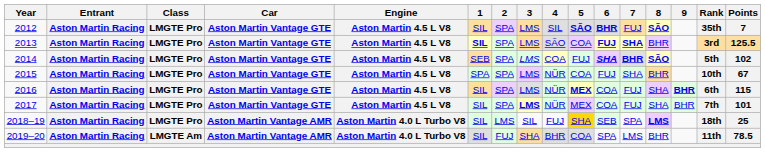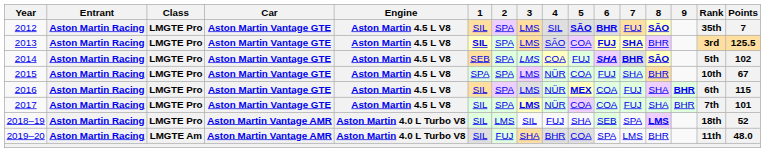 <table class="wikitable" style="text-align:center; font-size:85%">
 <tr>
 <th>Year</th>
 <th>Entrant</th>
 <th>Class</th>
 <th>Car</th>
 <th>Engine</th>
 <th>1</th>
 <th>2</th>
 <th>3</th>
 <th>4</th>
 <th>5</th>
 <th>6</th>
 <th>7</th>
 <th>8</th>
 <th>9</th>
 <th>Rank</th>
 <th>Points</th>
 </tr>
 <tr>
 <td><a href='#'>2012</a></td>
 <th nowrap><a href='#'>Aston Martin Racing</a></th>
 <th nowrap>LMGTE Pro</th>
 <th nowrap><a href='#'>Aston Martin Vantage GTE</a></th>
 <th nowrap><a href='#'>Aston Martin</a> 4.5 L V8</th>
 <td style="background:#FFDF9F;"><a href='#'>SIL</a><br></td>
 <td style="background:#EFCFFF;"><a href='#'>SPA</a> <br></td>
 <td style="background:#FFDF9F;"><a href='#'>LMS</a> <br></td>
 <td style="background:#DFDFDF;"><a href='#'>SIL</a> <br></td>
 <td style="background:#DFDFDF;"><strong><a href='#'>SÃO</a></strong><br></td>
 <td style="background:#DFDFDF;"><strong><a href='#'>BHR</a></strong><br></td>
 <td style="background:#FFDF9F;"><a href='#'>FUJ</a> <br></td>
 <td style="background:#FFFFBF;"><strong><a href='#'>SÃO</a></strong><br></td>
 <td></td>
 <th>35th</th>
 <th>7</th>
 </tr>
 <tr>
 <td><a href='#'>2013</a></td>
 <th nowrap><a href='#'>Aston Martin Racing</a></th>
 <th nowrap>LMGTE Pro</th>
 <th nowrap><a href='#'>Aston Martin Vantage GTE</a></th>
 <th nowrap><a href='#'>Aston Martin</a> 4.5 L V8</th>
 <td style="background:#FFFFBF;"><strong><a href='#'>SIL</a></strong><br></td>
 <td style="background:#DFFFDF;"><a href='#'>SPA</a><br></td>
 <td style="background:#FFDF9F;"><a href='#'>LMS</a><br></td>
 <td style="background:#DFDFDF;"><a href='#'>SÃO</a><br></td>
 <td style="background:#EFCFFF;"><a href='#'>COA</a><br></td>
 <td style="background:#FFFFBF;"><strong><a href='#'>FUJ</a></strong><br></td>
 <td style="background:#FFFFBF;"><strong><a href='#'>SHA</a></strong><br></td>
 <td style="background:#EFCFFF;"><a href='#'>BHR</a><br></td>
 <td></td>
 <th style="background:#FFDF9F;">3rd</th>
 <th style="background:#FFDF9F;">125.5</th>
 </tr>
 <tr>
 <td><a href='#'>2014</a></td>
 <th nowrap><a href='#'>Aston Martin Racing</a></th>
 <th nowrap>LMGTE Pro</th>
 <th nowrap><a href='#'>Aston Martin Vantage GTE</a></th>
 <th nowrap><a href='#'>Aston Martin</a> 4.5 L V8</th>
 <td style="background:#FFDF9F;"><a href='#'>SEB</a> <br></td>
 <td style="background:#DFFFDF;"><a href='#'>SPA</a><br></td>
 <td style="background:#DFFFDF;"><em><a href='#'>LMS</a></em><br></td>
 <td style="background:#FFFFBF;"><a href='#'>COA</a><br></td>
 <td style="background:#DFFFDF;"><a href='#'>FUJ</a><br></td>
 <td style="background:#EFCFFF;"><strong><em><a href='#'>SHA</a></em></strong><br></td>
 <td style="background:#DFDFDF;"><strong><a href='#'>BHR</a></strong><br></td>
 <td style="background:#FFFFBF;"><strong><a href='#'>SÃO</a></strong><br></td>
 <td></td>
 <th>5th</th>
 <th>102</th>
 </tr>
 <tr>
 <td><a href='#'>2015</a></td>
 <th nowrap><a href='#'>Aston Martin Racing</a></th>
 <th nowrap>LMGTE Pro</th>
 <th nowrap><a href='#'>Aston Martin Vantage GTE</a></th>
 <th nowrap><a href='#'>Aston Martin</a> 4.5 L V8</th>
 <td style="background:#DFFFDF;"><a href='#'>SPA</a><br></td>
 <td style="background:#DFFFDF;"><a href='#'>SPA</a><br></td>
 <td style="background:#EFCFFF;"><a href='#'>LMS</a><br></td>
 <td style="background:#DFFFDF;"><a href='#'>NÜR</a><br></td>
 <td style="background:#DFFFDF;"><a href='#'>COA</a><br></td>
 <td style="background:#DFFFDF;"><a href='#'>FUJ</a><br></td>
 <td style="background:#DFFFDF;"><a href='#'>SHA</a><br></td>
 <td style="background:#FFDF9F;"><a href='#'>BHR</a><br></td>
 <td></td>
 <th>10th</th>
 <th>67</th>
 </tr>
 <tr>
 <td><a href='#'>2016</a></td>
 <th nowrap><a href='#'>Aston Martin Racing</a></th>
 <th nowrap>LMGTE Pro</th>
 <th nowrap><a href='#'>Aston Martin Vantage GTE</a></th>
 <th nowrap><a href='#'>Aston Martin</a> 4.5 L V8</th>
 <td style="background:#FFDF9F;"><a href='#'>SIL</a><br></td>
 <td style="background:#EFCFFF;"><a href='#'>SPA</a><br></td>
 <td style="background:#DFDFDF;"><a href='#'>LMS</a><br></td>
 <td style="background:#DFFFDF;"><a href='#'>NÜR</a><br></td>
 <td style="background:#FFFFBF;"><strong><a href='#'>MEX</a><br></strong></td>
 <td style="background:#DFFFDF;"><a href='#'>COA</a><br></td>
 <td style="background:#DFFFDF;"><a href='#'>FUJ</a><br></td>
 <td style="background:#EFCFFF;"><a href='#'>SHA</a><br></td>
 <td style="background:#DFFFDF;"><strong><a href='#'>BHR</a></strong><br></td>
 <th>6th</th>
 <th>115</th>
 </tr>
 <tr>
 <td><a href='#'>2017</a></td>
 <th nowrap><a href='#'>Aston Martin Racing</a></th>
 <th nowrap>LMGTE Pro</th>
 <th nowrap><a href='#'>Aston Martin Vantage GTE</a></th>
 <th nowrap><a href='#'>Aston Martin</a> 4.5 L V8</th>
 <td style="background:#DFFFDF;"><a href='#'>SIL</a><br></td>
 <td style="background:#DFFFDF;"><a href='#'>SPA</a><br></td>
 <td style="background:#FFFFBF;"><strong><a href='#'>LMS</a></strong><br></td>
 <td style="background:#DFFFDF;"><a href='#'>NÜR</a><br></td>
-<td style="background:#EFCFFF;"><a href='#'>MEX</a><br></td>
+<td style="background:#EFCFFF;"><a href='#'>COA</a><br></td>
 <td style="background:#DFFFDF;"><a href='#'>COA</a><br></td>
 <td style="background:#DFFFDF;"><a href='#'>FUJ</a><br></td>
 <td style="background:#DFFFDF;"><a href='#'>SHA</a><br></td>
 <td style="background:#DFFFDF;"><a href='#'>BHR</a><br></td>
 <th>7th</th>
 <th>101</th>
 </tr>
 <tr>
 <td nowrap><a href='#'>2018–19</a></td>
 <th nowrap><a href='#'>Aston Martin Racing</a></th>
 <th nowrap>LMGTE Pro</th>
 <th nowrap><a href='#'>Aston Martin Vantage AMR</a></th>
 <th nowrap><a href='#'>Aston Martin</a> 4.0 L Turbo V8</th>
 <td style="background:#DFFFDF;"><a href='#'>SIL</a><br></td>
 <td style="background:#DFFFDF;"><a href='#'>LMS</a><br></td>
 <td><a href='#'>SIL</a></td>
 <td><a href='#'>FUJ</a></td>
-<td style="background: gold;"><a href='#'>SHA</a></td>
+<td><a href='#'>SHA</a></td>
 <td style="background:#DFFFDF;"><a href='#'>SEB</a><br></td>
 <td><a href='#'>SPA</a><br></td>
 <td style="background:#EFCFFF;"><strong><a href='#'>LMS</a></strong><br></td>
 <td></td>
 <th>18th</th>
-<th>25</th>
+<th>52</th>
 </tr>
 <tr>
 <td nowrap><a href='#'>2019–20</a></td>
 <th nowrap><a href='#'>Aston Martin Racing</a></th>
 <th nowrap>LMGTE Am</th>
 <th nowrap><a href='#'>Aston Martin Vantage AMR</a></th>
 <th nowrap><a href='#'>Aston Martin</a> 4.0 L Turbo V8</th>
 <td style="background:#DFDFDF;"><a href='#'>SIL</a><br></td>
 <td style="background:#DFFFDF;"><a href='#'>FUJ</a><br></td>
 <td style="background:#FFDF9F;"><a href='#'>SHA</a><br></td>
 <td style="background:#DFDFDF;"><a href='#'>BHR</a><br></td>
 <td style="background:#DFDFDF;"><a href='#'>COA</a><br></td>
 <td><a href='#'>SPA</a></td>
 <td><a href='#'>LMS</a></td>
 <td><a href='#'>BHR</a></td>
 <td></td>
 <th>11th</th>
-<th>78.5</th>
+<th>48.0</th>
 </tr>
 <tr>
 <th colspan="16"></th>
 </tr>
 </table>
